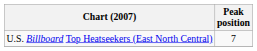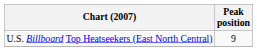 <table class="wikitable">
 <tr>
 <th align="left">Chart (2007)</th>
 <th align="left">Peak<br>position</th>
 </tr>
 <tr>
 <td>U.S. <a href='#'><em>Billboard</em></a> <a href='#'>Top Heatseekers (East North Central)</a></td>
-<td align="center">7</td>
+<td align="center">9</td>
 </tr>
 <tr>
 </tr>
 </table>
